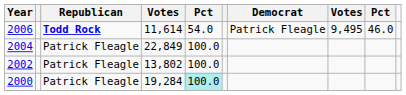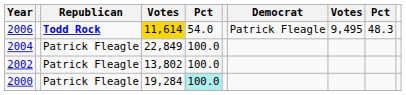 <table class="wikitable" style="margin:0.5em ; font-size:95%">
 <tr>
 <th>Year</th>
 <th></th>
 <th>Republican</th>
 <th>Votes</th>
 <th>Pct</th>
 <th></th>
 <th>Democrat</th>
 <th>Votes</th>
 <th>Pct</th>
 </tr>
 <tr>
 <td><a href='#'>2006</a></td>
 <td></td>
 <td><strong><a href='#'>Todd Rock</a></strong></td>
-<td>11,614</td>
+<td style="background: gold;">11,614</td>
 <td>54.0</td>
 <td></td>
 <td>Patrick Fleagle</td>
 <td>9,495</td>
-<td>46.0</td>
+<td>48.3</td>
 <td></td>
 </tr>
 <tr>
 <td><a href='#'>2004</a></td>
 <td></td>
 <td>Patrick Fleagle</td>
 <td>22,849</td>
 <td>100.0</td>
 <td></td>
 <td></td>
 <td></td>
 <td></td>
 <td></td>
 </tr>
 <tr>
 <td><a href='#'>2002</a></td>
 <td></td>
 <td>Patrick Fleagle</td>
 <td>13,802</td>
 <td>100.0</td>
 <td></td>
 <td></td>
 <td></td>
 <td></td>
 <td></td>
 </tr>
 <tr>
 <td><a href='#'>2000</a></td>
 <td></td>
 <td>Patrick Fleagle</td>
 <td>19,284</td>
 <td style="background: paleturquoise;">100.0</td>
 <td></td>
 <td></td>
 <td></td>
 <td></td>
 <td></td>
 </tr>
 </table>
